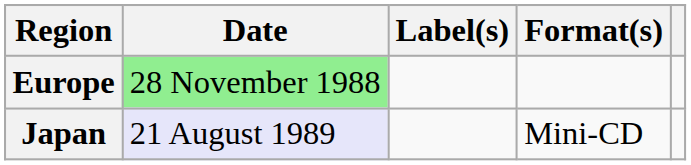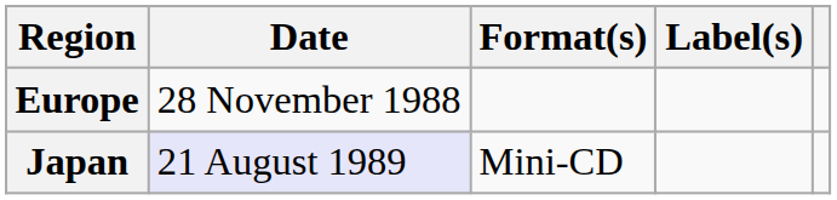 <table class="wikitable plainrowheaders">
 <tr>
 <th scope="col">Region</th>
 <th scope="col">Date</th>
+<th scope="col">Format(s)</th>
 <th scope="col">Label(s)</th>
-<th scope="col">Format(s)</th>
 <th scope="col"></th>
 </tr>
 <tr>
 <th scope="row">Europe</th>
-<td style="background: lightgreen;">28 November 1988</td>
+<td>28 November 1988</td>
 <td></td>
 <td></td>
 <td></td>
 </tr>
 <tr>
 <th scope="row">Japan</th>
 <td style="background: lavender;">21 August 1989</td>
+<td>Mini-CD</td>
 <td></td>
-<td>Mini-CD</td>
 <td></td>
 </tr>
 </table>
